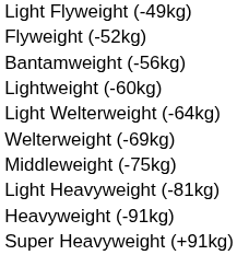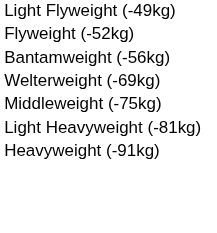 <table>
 <tr>
 <td>Light Flyweight (-49kg)</td>
 <td></td>
 <td></td>
 <td><br></td>
 </tr>
 <tr>
 <td>Flyweight (-52kg)</td>
 <td></td>
 <td></td>
 <td><br></td>
 </tr>
 <tr>
 <td>Bantamweight (-56kg)</td>
-<td></td>
-<td></td>
-<td><br></td>
-</tr>
-<tr>
-<td>Lightweight (-60kg)</td>
-<td></td>
-<td></td>
-<td><br></td>
-</tr>
-<tr>
-<td>Light Welterweight (-64kg)</td>
 <td></td>
 <td></td>
 <td><br></td>
 </tr>
 <tr>
 <td>Welterweight (-69kg)</td>
 <td></td>
 <td></td>
 <td><br></td>
 </tr>
 <tr>
 <td>Middleweight (-75kg)</td>
 <td></td>
 <td></td>
 <td><br></td>
 </tr>
 <tr>
 <td>Light Heavyweight (-81kg)</td>
 <td></td>
 <td></td>
 <td><br></td>
 </tr>
 <tr>
 <td>Heavyweight (-91kg)</td>
 <td></td>
 <td></td>
 <td><br></td>
 </tr>
-<tr>
-<td>Super Heavyweight (+91kg)</td>
-<td></td>
-<td></td>
-<td><br></td>
-</tr>
 </table>
